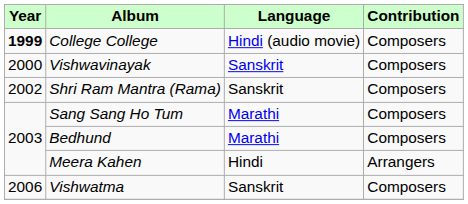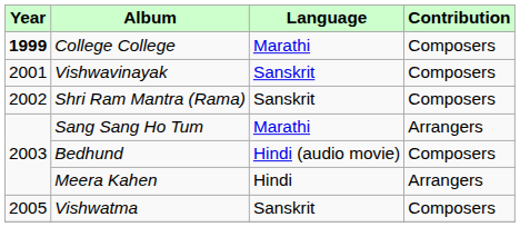 <table class="wikitable sortable">
 <tr style="background:#cfc; text-align:center;">
 <td><strong>Year</strong></td>
 <td><strong>Album</strong></td>
 <td><strong>Language</strong></td>
 <td><strong>Contribution</strong></td>
 </tr>
 <tr>
 <td><strong>1999</strong></td>
 <td><em>College College</em></td>
-<td><a href='#'>Hindi</a> (audio movie)</td>
+<td><a href='#'>Marathi</a></td>
 <td>Composers</td>
 </tr>
 <tr>
-<td>2000</td>
+<td>2001</td>
 <td><em>Vishwavinayak</em></td>
 <td><a href='#'>Sanskrit</a></td>
 <td>Composers</td>
 </tr>
 <tr>
 <td>2002</td>
 <td><em>Shri Ram Mantra (Rama)</em></td>
 <td>Sanskrit</td>
 <td>Composers</td>
 </tr>
 <tr>
 <td rowspan="3">2003</td>
 <td><em>Sang Sang Ho Tum</em></td>
 <td><a href='#'>Marathi</a></td>
-<td>Composers</td>
+<td>Arrangers</td>
 </tr>
 <tr>
 <td><em>Bedhund</em></td>
-<td><a href='#'>Marathi</a></td>
+<td><a href='#'>Hindi</a> (audio movie)</td>
 <td>Composers</td>
 </tr>
 <tr>
 <td><em>Meera Kahen</em></td>
 <td>Hindi</td>
 <td>Arrangers</td>
 </tr>
 <tr>
-<td>2006</td>
+<td>2005</td>
 <td><em>Vishwatma</em></td>
 <td>Sanskrit</td>
 <td>Composers</td>
 </tr>
 <tr>
 </tr>
 </table>
